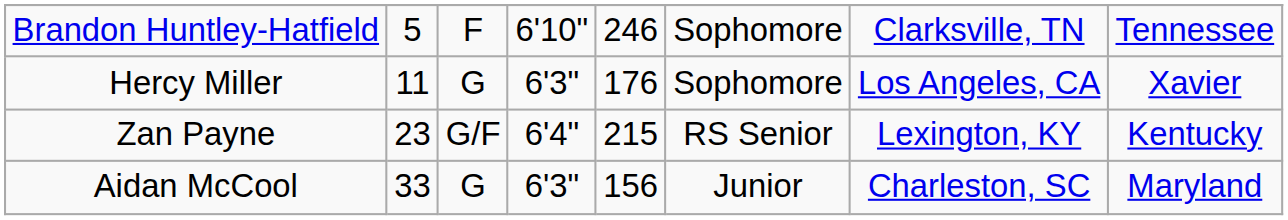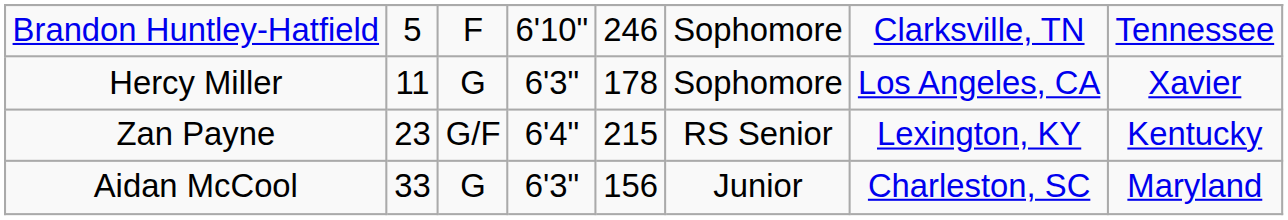 <table class="wikitable sortable" border="1" style="text-align:center;">
 <tr align=center>
 </tr>
 <tr>
 <td><a href='#'>Brandon Huntley-Hatfield</a></td>
 <td>5</td>
 <td>F</td>
 <td>6'10"</td>
 <td>246</td>
 <td>Sophomore</td>
 <td><a href='#'>Clarksville, TN</a></td>
 <td><a href='#'>Tennessee</a></td>
 </tr>
 <tr>
 <td>Hercy Miller</td>
 <td>11</td>
 <td>G</td>
 <td>6'3"</td>
-<td>176</td>
+<td>178</td>
 <td>Sophomore</td>
 <td><a href='#'>Los Angeles, CA</a></td>
 <td><a href='#'>Xavier</a></td>
 </tr>
 <tr>
 <td>Zan Payne</td>
 <td>23</td>
 <td>G/F</td>
 <td>6'4"</td>
 <td>215</td>
 <td>RS Senior</td>
 <td><a href='#'>Lexington, KY</a></td>
 <td><a href='#'>Kentucky</a></td>
 </tr>
 <tr>
 <td>Aidan McCool</td>
 <td>33</td>
 <td>G</td>
 <td>6'3"</td>
 <td>156</td>
 <td>Junior</td>
 <td><a href='#'>Charleston, SC</a></td>
 <td><a href='#'>Maryland</a></td>
 </tr>
 </table>
